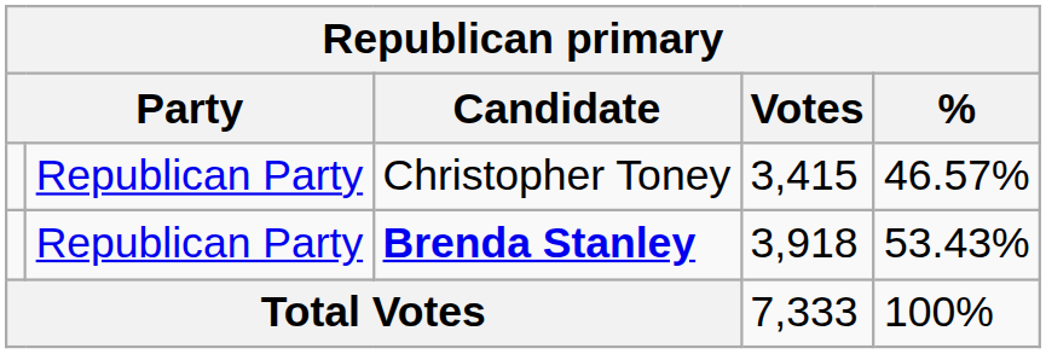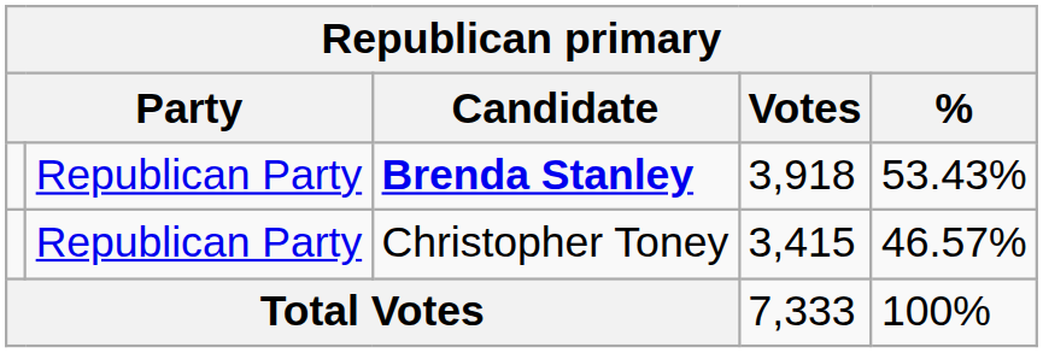 <table class="wikitable">
 <tr>
 <th colspan="5"><strong>Republican primary</strong></th>
 </tr>
 <tr>
 <th colspan="2">Party</th>
 <th>Candidate</th>
 <th>Votes</th>
 <th>%</th>
 </tr>
 <tr>
 <td></td>
 <td><a href='#'>Republican Party</a></td>
-<td>Christopher Toney</td>
-<td>3,415</td>
-<td>46.57%</td>
+<td><strong><a href='#'>Brenda Stanley</a></strong></td>
+<td>3,918</td>
+<td>53.43%</td>
 </tr>
 <tr>
 <td></td>
 <td><a href='#'>Republican Party</a></td>
-<td><strong><a href='#'>Brenda Stanley</a></strong></td>
-<td>3,918</td>
-<td>53.43%</td>
+<td>Christopher Toney</td>
+<td>3,415</td>
+<td>46.57%</td>
 </tr>
 <tr>
 <th colspan="3"><strong>Total Votes</strong></th>
 <td>7,333</td>
 <td>100%</td>
 </tr>
 </table>
